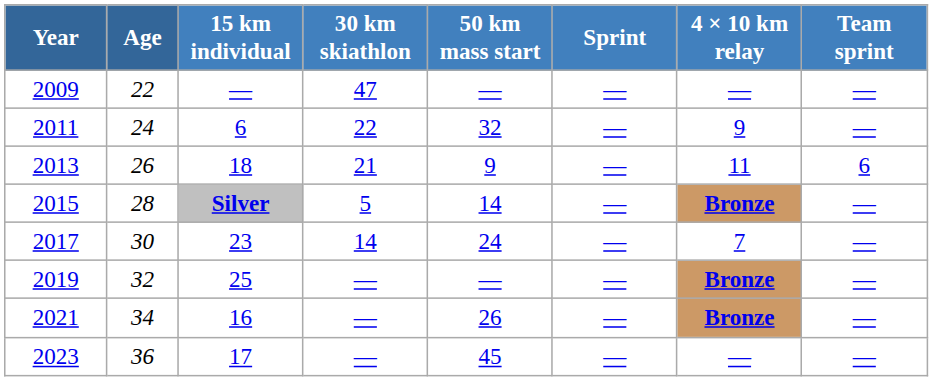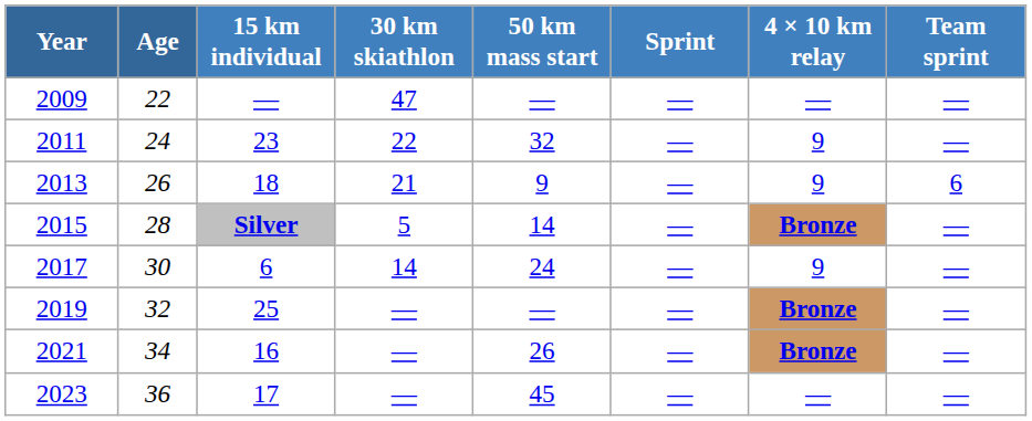 <table class="wikitable" style="font-size:95%; text-align:center; border:grey solid 1px; border-collapse:collapse; background:#ffffff;">
 <tr>
 <th style="background-color:#369; color:white; width:60px;"> Year </th>
 <th style="background-color:#369; color:white; width:40px;"> Age </th>
 <th style="background-color:#4180be; color:white; width:75px;"> 15 km <br> individual </th>
 <th style="background-color:#4180be; color:white; width:75px;"> 30 km <br> skiathlon </th>
 <th style="background-color:#4180be; color:white; width:75px;"> 50 km <br> mass start </th>
 <th style="background-color:#4180be; color:white; width:75px;"> Sprint </th>
 <th style="background-color:#4180be; color:white; width:75px;"> 4 × 10 km <br> relay </th>
 <th style="background-color:#4180be; color:white; width:75px;"> Team <br> sprint </th>
 </tr>
 <tr>
 <td><a href='#'>2009</a></td>
 <td><em>22</em></td>
 <td><a href='#'>—</a></td>
 <td><a href='#'>47</a></td>
 <td><a href='#'>—</a></td>
 <td><a href='#'>—</a></td>
 <td><a href='#'>—</a></td>
 <td><a href='#'>—</a></td>
 </tr>
 <tr>
 <td><a href='#'>2011</a></td>
 <td><em>24</em></td>
-<td><a href='#'>6</a></td>
+<td><a href='#'>23</a></td>
 <td><a href='#'>22</a></td>
 <td><a href='#'>32</a></td>
 <td><a href='#'>—</a></td>
 <td><a href='#'>9</a></td>
 <td><a href='#'>—</a></td>
 </tr>
 <tr>
 <td><a href='#'>2013</a></td>
 <td><em>26</em></td>
 <td><a href='#'>18</a></td>
 <td><a href='#'>21</a></td>
 <td><a href='#'>9</a></td>
 <td><a href='#'>—</a></td>
-<td><a href='#'>11</a></td>
+<td><a href='#'>9</a></td>
 <td><a href='#'>6</a></td>
 </tr>
 <tr>
 <td><a href='#'>2015</a></td>
 <td><em>28</em></td>
 <td style="background:silver"><a href='#'><strong>Silver</strong></a></td>
 <td><a href='#'>5</a></td>
 <td><a href='#'>14</a></td>
 <td><a href='#'>—</a></td>
 <td style="background:#c96"><a href='#'><strong>Bronze</strong></a></td>
 <td><a href='#'>—</a></td>
 </tr>
 <tr>
 <td><a href='#'>2017</a></td>
 <td><em>30</em></td>
-<td><a href='#'>23</a></td>
+<td><a href='#'>6</a></td>
 <td><a href='#'>14</a></td>
 <td><a href='#'>24</a></td>
 <td><a href='#'>—</a></td>
-<td><a href='#'>7</a></td>
+<td><a href='#'>9</a></td>
 <td><a href='#'>—</a></td>
 </tr>
 <tr>
 <td><a href='#'>2019</a></td>
 <td><em>32</em></td>
 <td><a href='#'>25</a></td>
 <td><a href='#'>—</a></td>
 <td><a href='#'>—</a></td>
 <td><a href='#'>—</a></td>
 <td style="background:#c96"><a href='#'><strong>Bronze</strong></a></td>
 <td><a href='#'>—</a></td>
 </tr>
 <tr>
 <td><a href='#'>2021</a></td>
 <td><em>34</em></td>
 <td><a href='#'>16</a></td>
 <td><a href='#'>—</a></td>
 <td><a href='#'>26</a></td>
 <td><a href='#'>—</a></td>
 <td style="background:#c96"><a href='#'><strong>Bronze</strong></a></td>
 <td><a href='#'>—</a></td>
 </tr>
 <tr>
 <td><a href='#'>2023</a></td>
 <td><em>36</em></td>
 <td><a href='#'>17</a></td>
 <td><a href='#'>—</a></td>
 <td><a href='#'>45</a></td>
 <td><a href='#'>—</a></td>
 <td><a href='#'>—</a></td>
 <td><a href='#'>—</a></td>
 </tr>
 </table>
